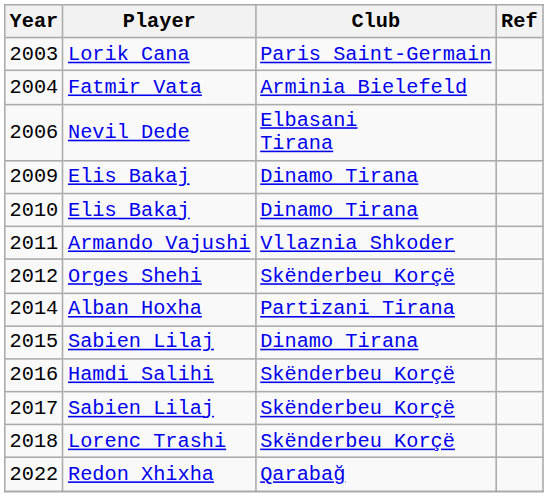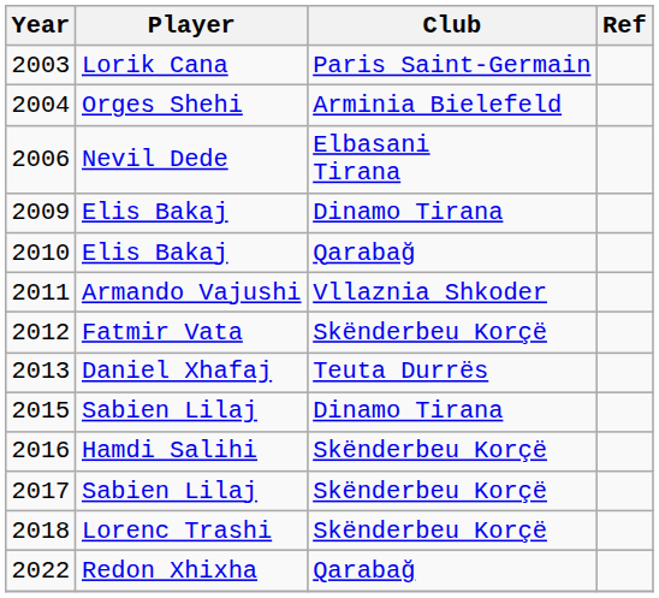 <table class="wikitable plainrowheaders sortable">
 <tr>
 <th scope=col>Year</th>
 <th scope=col>Player</th>
 <th scope=col>Club</th>
 <th scope=col>Ref</th>
 </tr>
 <tr>
 <td>2003</td>
 <td><a href='#'>Lorik Cana</a></td>
 <td> <a href='#'>Paris Saint-Germain</a></td>
 <td></td>
 </tr>
 <tr>
 <td>2004</td>
-<td><a href='#'>Fatmir Vata</a></td>
+<td><a href='#'>Orges Shehi</a></td>
 <td> <a href='#'>Arminia Bielefeld</a></td>
 <td></td>
 </tr>
 <tr>
 <td>2006</td>
 <td><a href='#'>Nevil Dede</a></td>
 <td> <a href='#'>Elbasani</a><br> <a href='#'>Tirana</a></td>
 <td></td>
 </tr>
 <tr>
 <td>2009</td>
 <td><a href='#'>Elis Bakaj</a></td>
 <td> <a href='#'>Dinamo Tirana</a></td>
 <td></td>
 </tr>
 <tr>
 <td>2010</td>
 <td><a href='#'>Elis Bakaj</a></td>
-<td> <a href='#'>Dinamo Tirana</a></td>
+<td> <a href='#'>Qarabağ</a></td>
 <td></td>
 </tr>
 <tr>
 <td>2011</td>
 <td><a href='#'>Armando Vajushi</a></td>
 <td> <a href='#'>Vllaznia Shkoder</a></td>
 <td></td>
 </tr>
 <tr>
 <td>2012</td>
-<td><a href='#'>Orges Shehi</a></td>
+<td><a href='#'>Fatmir Vata</a></td>
 <td> <a href='#'>Skënderbeu Korçë</a></td>
 <td></td>
 </tr>
 <tr>
-<td>2014</td>
-<td><a href='#'>Alban Hoxha</a></td>
-<td> <a href='#'>Partizani Tirana</a></td>
+<td>2013</td>
+<td><a href='#'>Daniel Xhafaj</a></td>
+<td> <a href='#'>Teuta Durrës</a></td>
 <td></td>
 </tr>
 <tr>
 <td>2015</td>
 <td><a href='#'>Sabien Lilaj</a></td>
 <td> <a href='#'>Dinamo Tirana</a></td>
 <td></td>
 </tr>
 <tr>
 <td>2016</td>
 <td><a href='#'>Hamdi Salihi</a></td>
 <td> <a href='#'>Skënderbeu Korçë</a></td>
 <td></td>
 </tr>
 <tr>
 <td>2017</td>
 <td><a href='#'>Sabien Lilaj</a></td>
 <td> <a href='#'>Skënderbeu Korçë</a></td>
 <td></td>
 </tr>
 <tr>
 <td>2018</td>
 <td><a href='#'>Lorenc Trashi</a></td>
 <td> <a href='#'>Skënderbeu Korçë</a></td>
 <td></td>
 </tr>
 <tr>
 <td>2022</td>
 <td><a href='#'>Redon Xhixha</a></td>
 <td> <a href='#'>Qarabağ</a></td>
 <td></td>
 </tr>
 <tr>
 </tr>
 </table>
